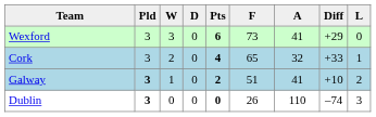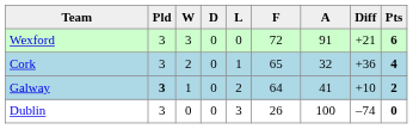 <table style=border-collapse:collapse border=1 cellspacing=0 cellpadding=5>
 <tr align=center bgcolor=#efefef>
 <th width=165>Team</th>
 <th width=20>Pld</th>
 <th width=20>W</th>
 <th width=20>D</th>
-<th width=20>Pts</th>
+<th width=20>L</th>
 <th width=50>F</th>
 <th width=50>A</th>
 <th width=20>Diff</th>
-<th width=20>L</th>
+<th width=20>Pts</th>
 </tr>
 <tr align=center style="background:#cfc;">
 <td style="text-align:left;"><a href='#'>Wexford</a></td>
 <td>3</td>
 <td>3</td>
 <td>0</td>
+<td>0</td>
+<td>72</td>
+<td>91</td>
+<td>+21</td>
 <td><strong>6</strong></td>
-<td>73</td>
-<td>41</td>
-<td>+29</td>
-<td>0</td>
 </tr>
 <tr align=center style="background:#ADD8E6;">
 <td style="text-align:left;"><a href='#'>Cork</a></td>
 <td>3</td>
 <td>2</td>
 <td>0</td>
-<td><strong>4</strong></td>
+<td>1</td>
 <td>65</td>
 <td>32</td>
-<td>+33</td>
-<td>1</td>
+<td>+36</td>
+<td><strong>4</strong></td>
 </tr>
 <tr align=center style="background:#ADD8E6;">
 <td style="text-align:left;"><a href='#'>Galway</a></td>
 <td><strong>3</strong></td>
 <td>1</td>
 <td>0</td>
-<td><strong>2</strong></td>
-<td>51</td>
+<td>2</td>
+<td>64</td>
 <td>41</td>
 <td>+10</td>
-<td>2</td>
+<td><strong>2</strong></td>
 </tr>
 <tr align=center>
 <td style="text-align:left;"><a href='#'>Dublin</a></td>
-<td><strong>3</strong></td>
+<td>3</td>
 <td>0</td>
 <td>0</td>
+<td>3</td>
+<td>26</td>
+<td>100</td>
+<td>–74</td>
 <td><strong>0</strong></td>
-<td>26</td>
-<td>110</td>
-<td>–74</td>
-<td>3</td>
 </tr>
 </table>
